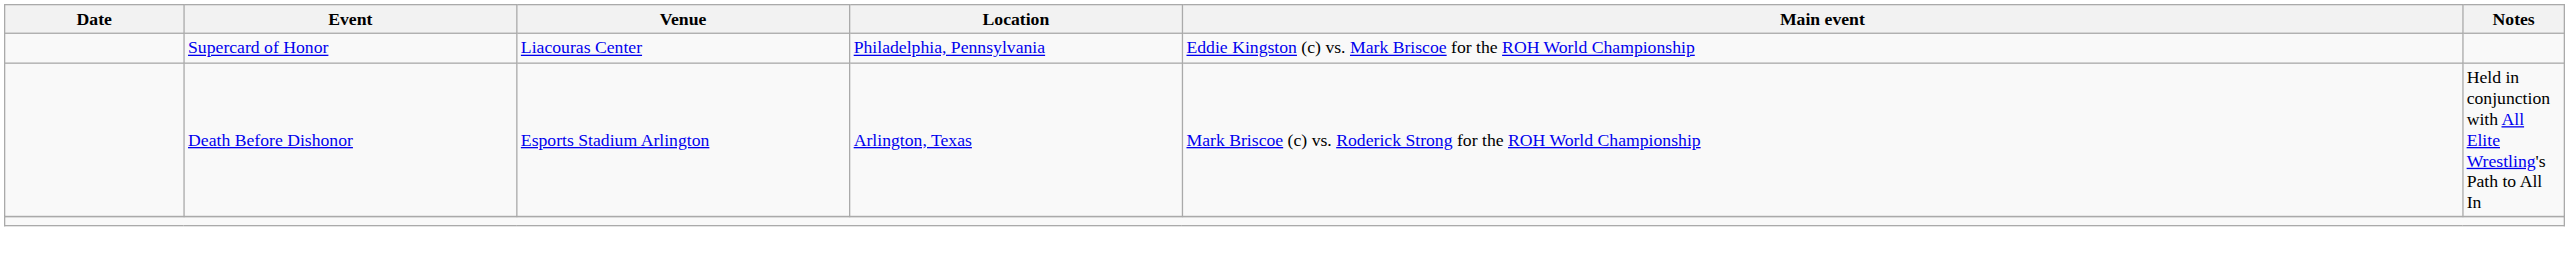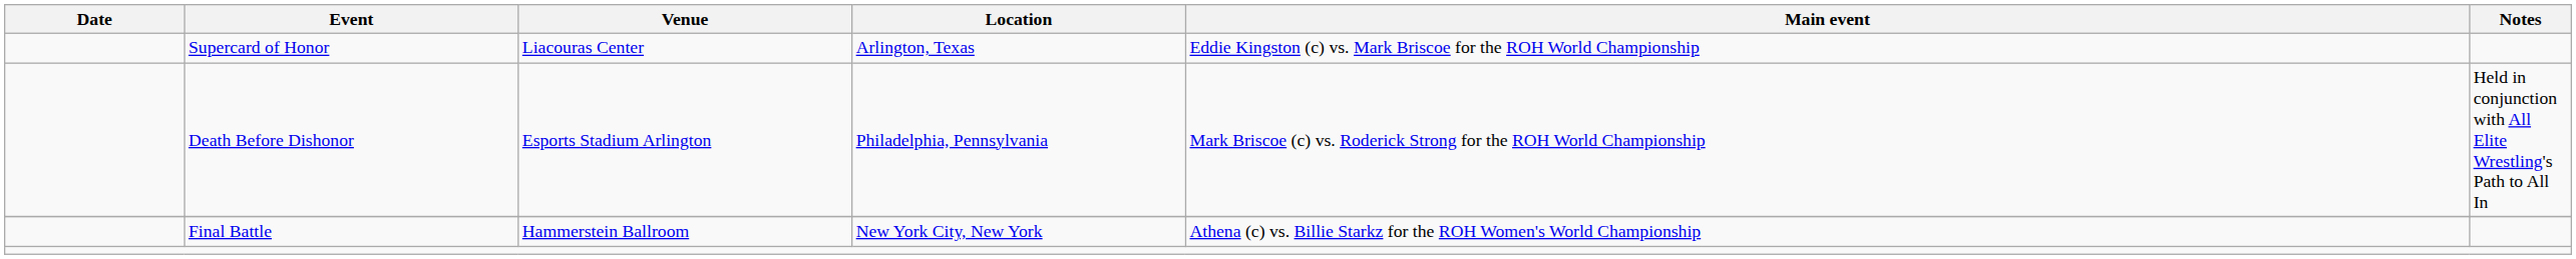 <table class="sortable wikitable succession-box" style="font-size:85%;">
 <tr>
 <th width=7%>Date</th>
 <th width=13%>Event</th>
 <th width=13%>Venue</th>
 <th width=13%>Location</th>
 <th width=50%>Main event</th>
 <th width=13%>Notes</th>
 </tr>
 <tr>
 <td></td>
 <td><a href='#'>Supercard of Honor</a></td>
 <td><a href='#'>Liacouras Center</a></td>
-<td><a href='#'>Philadelphia, Pennsylvania</a></td>
+<td><a href='#'>Arlington, Texas</a></td>
 <td><a href='#'>Eddie Kingston</a> (c) vs. <a href='#'>Mark Briscoe</a> for the <a href='#'>ROH World Championship</a></td>
 <td></td>
 </tr>
 <tr>
 <td></td>
 <td><a href='#'>Death Before Dishonor</a></td>
 <td><a href='#'>Esports Stadium Arlington</a></td>
-<td><a href='#'>Arlington, Texas</a></td>
+<td><a href='#'>Philadelphia, Pennsylvania</a></td>
 <td><a href='#'>Mark Briscoe</a> (c) vs. <a href='#'>Roderick Strong</a> for the <a href='#'>ROH World Championship</a></td>
 <td>Held in conjunction with <a href='#'>All Elite Wrestling</a>'s Path to All In</td>
 </tr>
 <tr>
 </tr>
 <tr>
+<td></td>
+<td><a href='#'>Final Battle</a></td>
+<td><a href='#'>Hammerstein Ballroom</a></td>
+<td><a href='#'>New York City, New York</a></td>
+<td><a href='#'>Athena</a> (c) vs. <a href='#'>Billie Starkz</a> for the <a href='#'>ROH Women's World Championship</a></td>
+<td></td>
+</tr>
+<tr>
 <td colspan="6"></td>
 </tr>
 </table>
